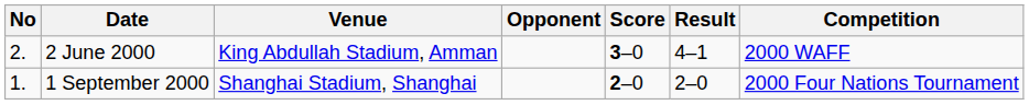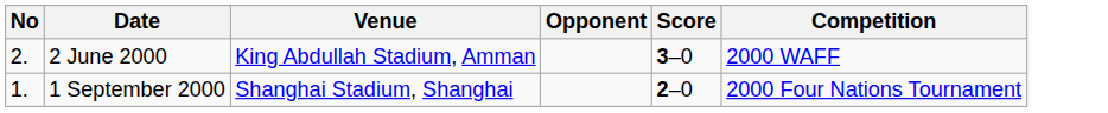 <table class="wikitable" style="font-size:100%;">
 <tr>
 <th>No</th>
 <th>Date</th>
 <th>Venue</th>
 <th>Opponent</th>
 <th>Score</th>
-<th>Result</th>
 <th>Competition</th>
 </tr>
 <tr>
 <td>2.</td>
 <td>2 June 2000</td>
 <td><a href='#'>King Abdullah Stadium</a>, <a href='#'>Amman</a></td>
 <td></td>
 <td><strong>3</strong>–0</td>
-<td>4–1</td>
 <td><a href='#'>2000 WAFF</a></td>
 </tr>
 <tr>
 <td>1.</td>
 <td>1 September 2000</td>
 <td><a href='#'>Shanghai Stadium</a>, <a href='#'>Shanghai</a></td>
 <td></td>
 <td><strong>2</strong>–0</td>
-<td>2–0</td>
 <td><a href='#'>2000 Four Nations Tournament</a></td>
 </tr>
 </table>
